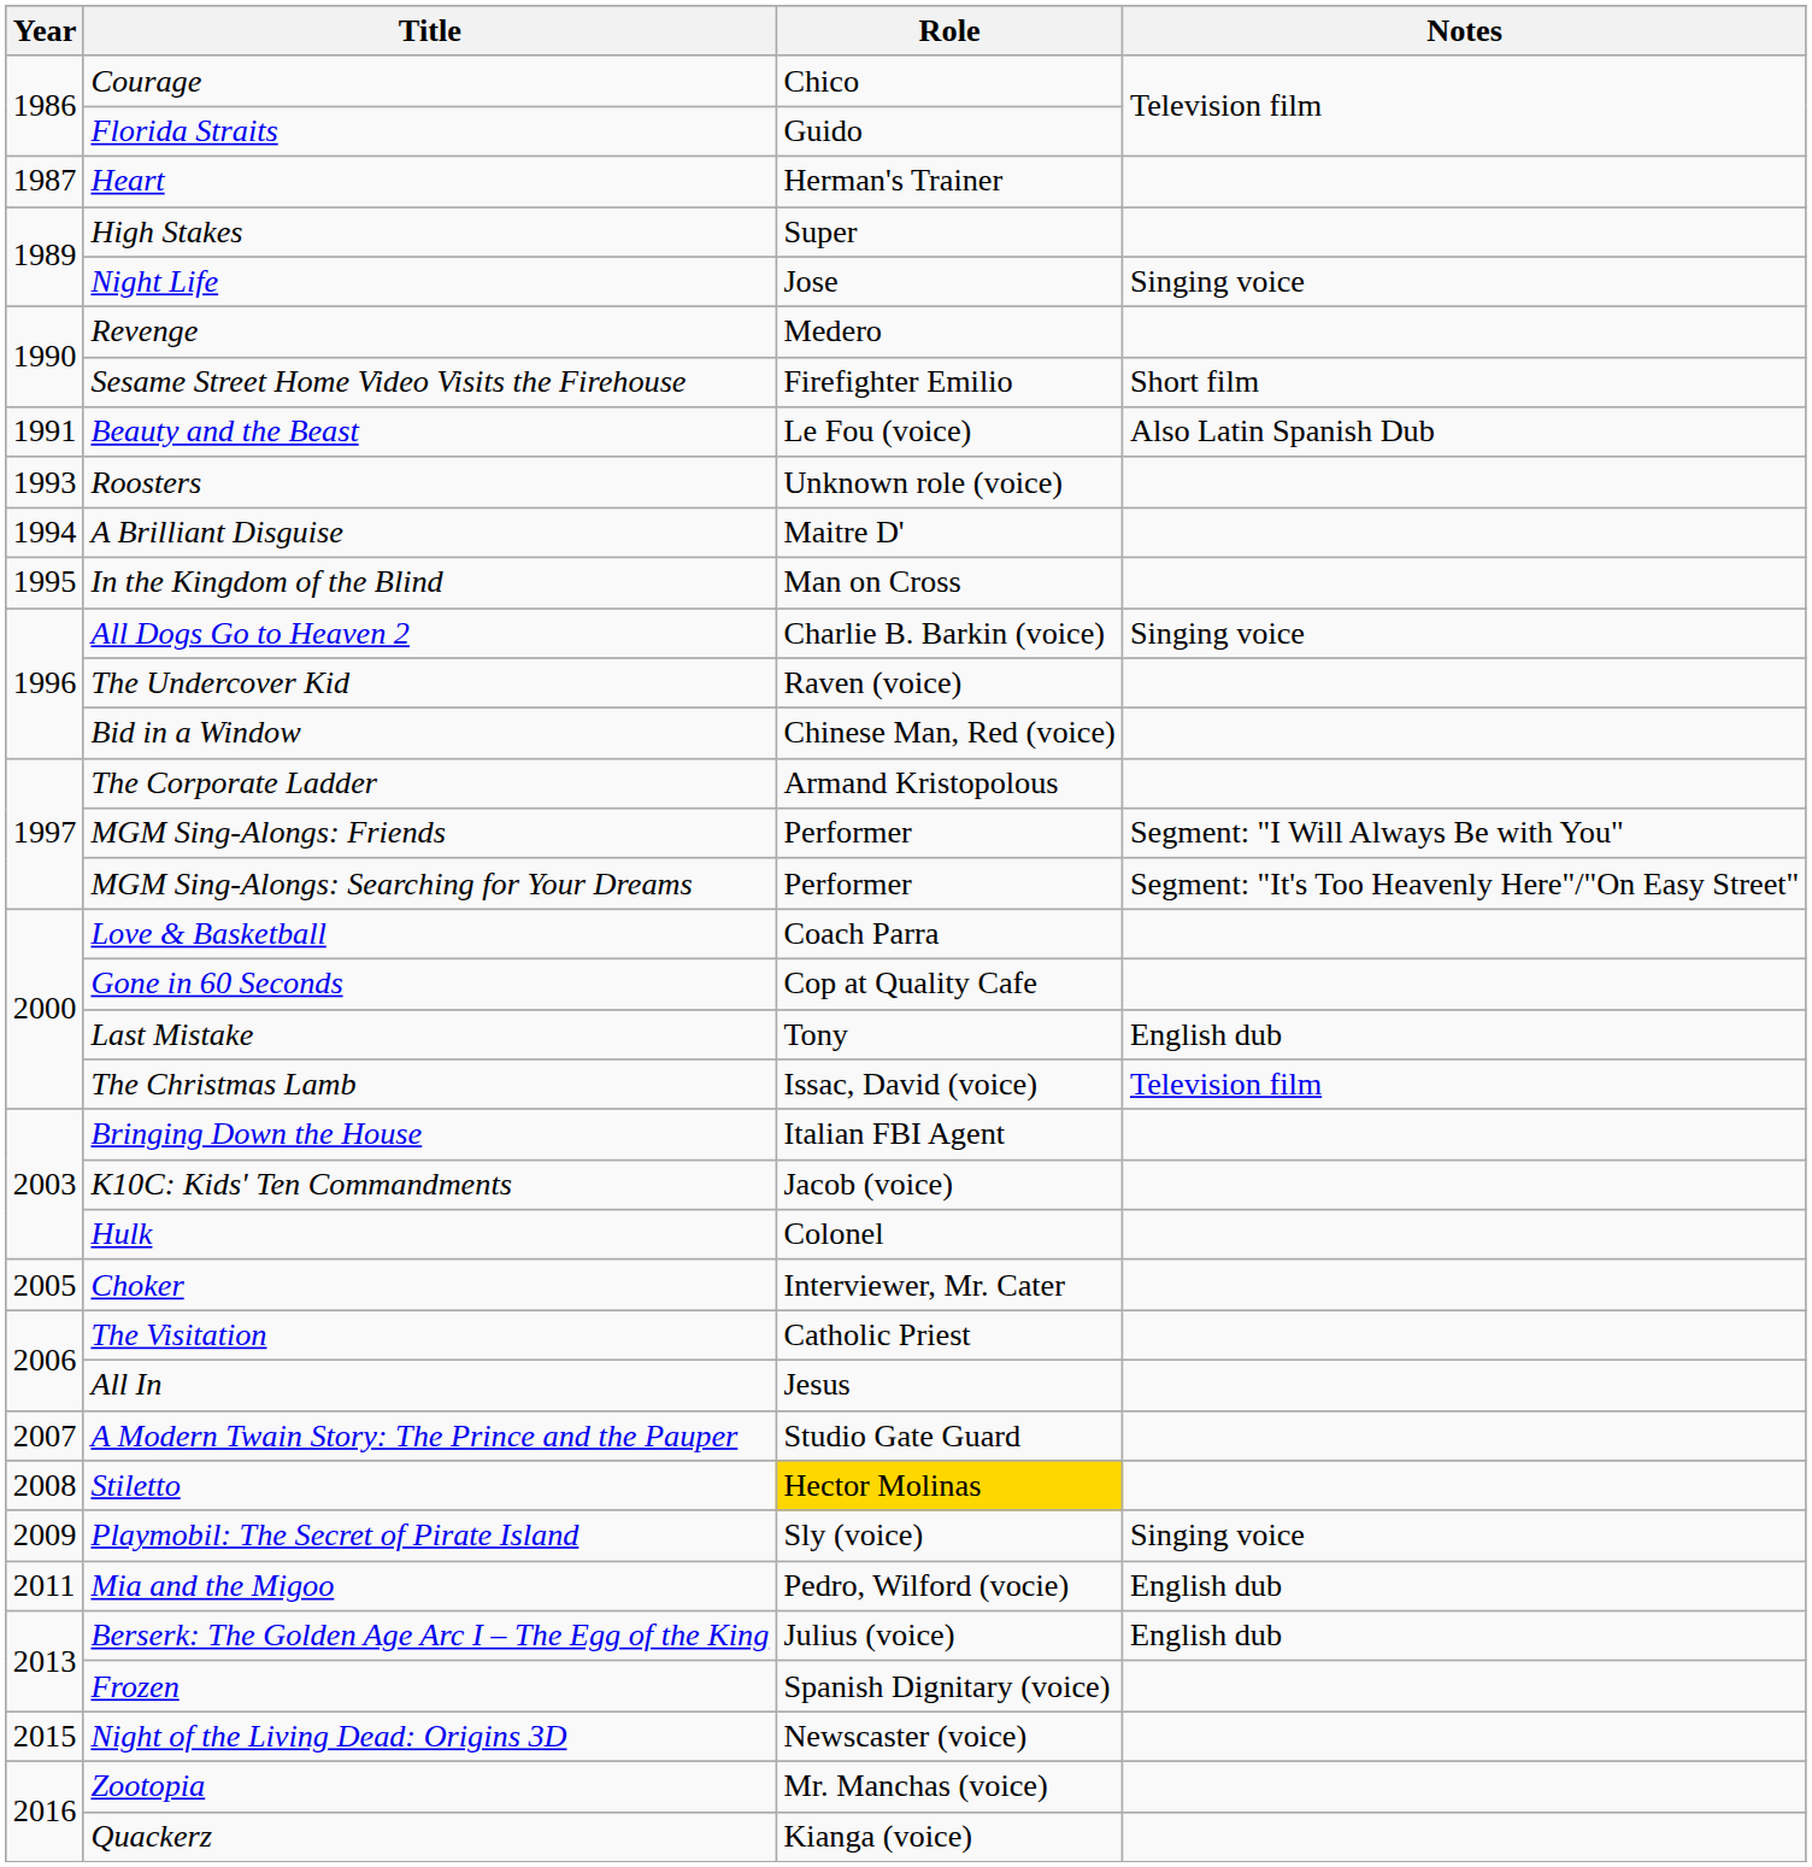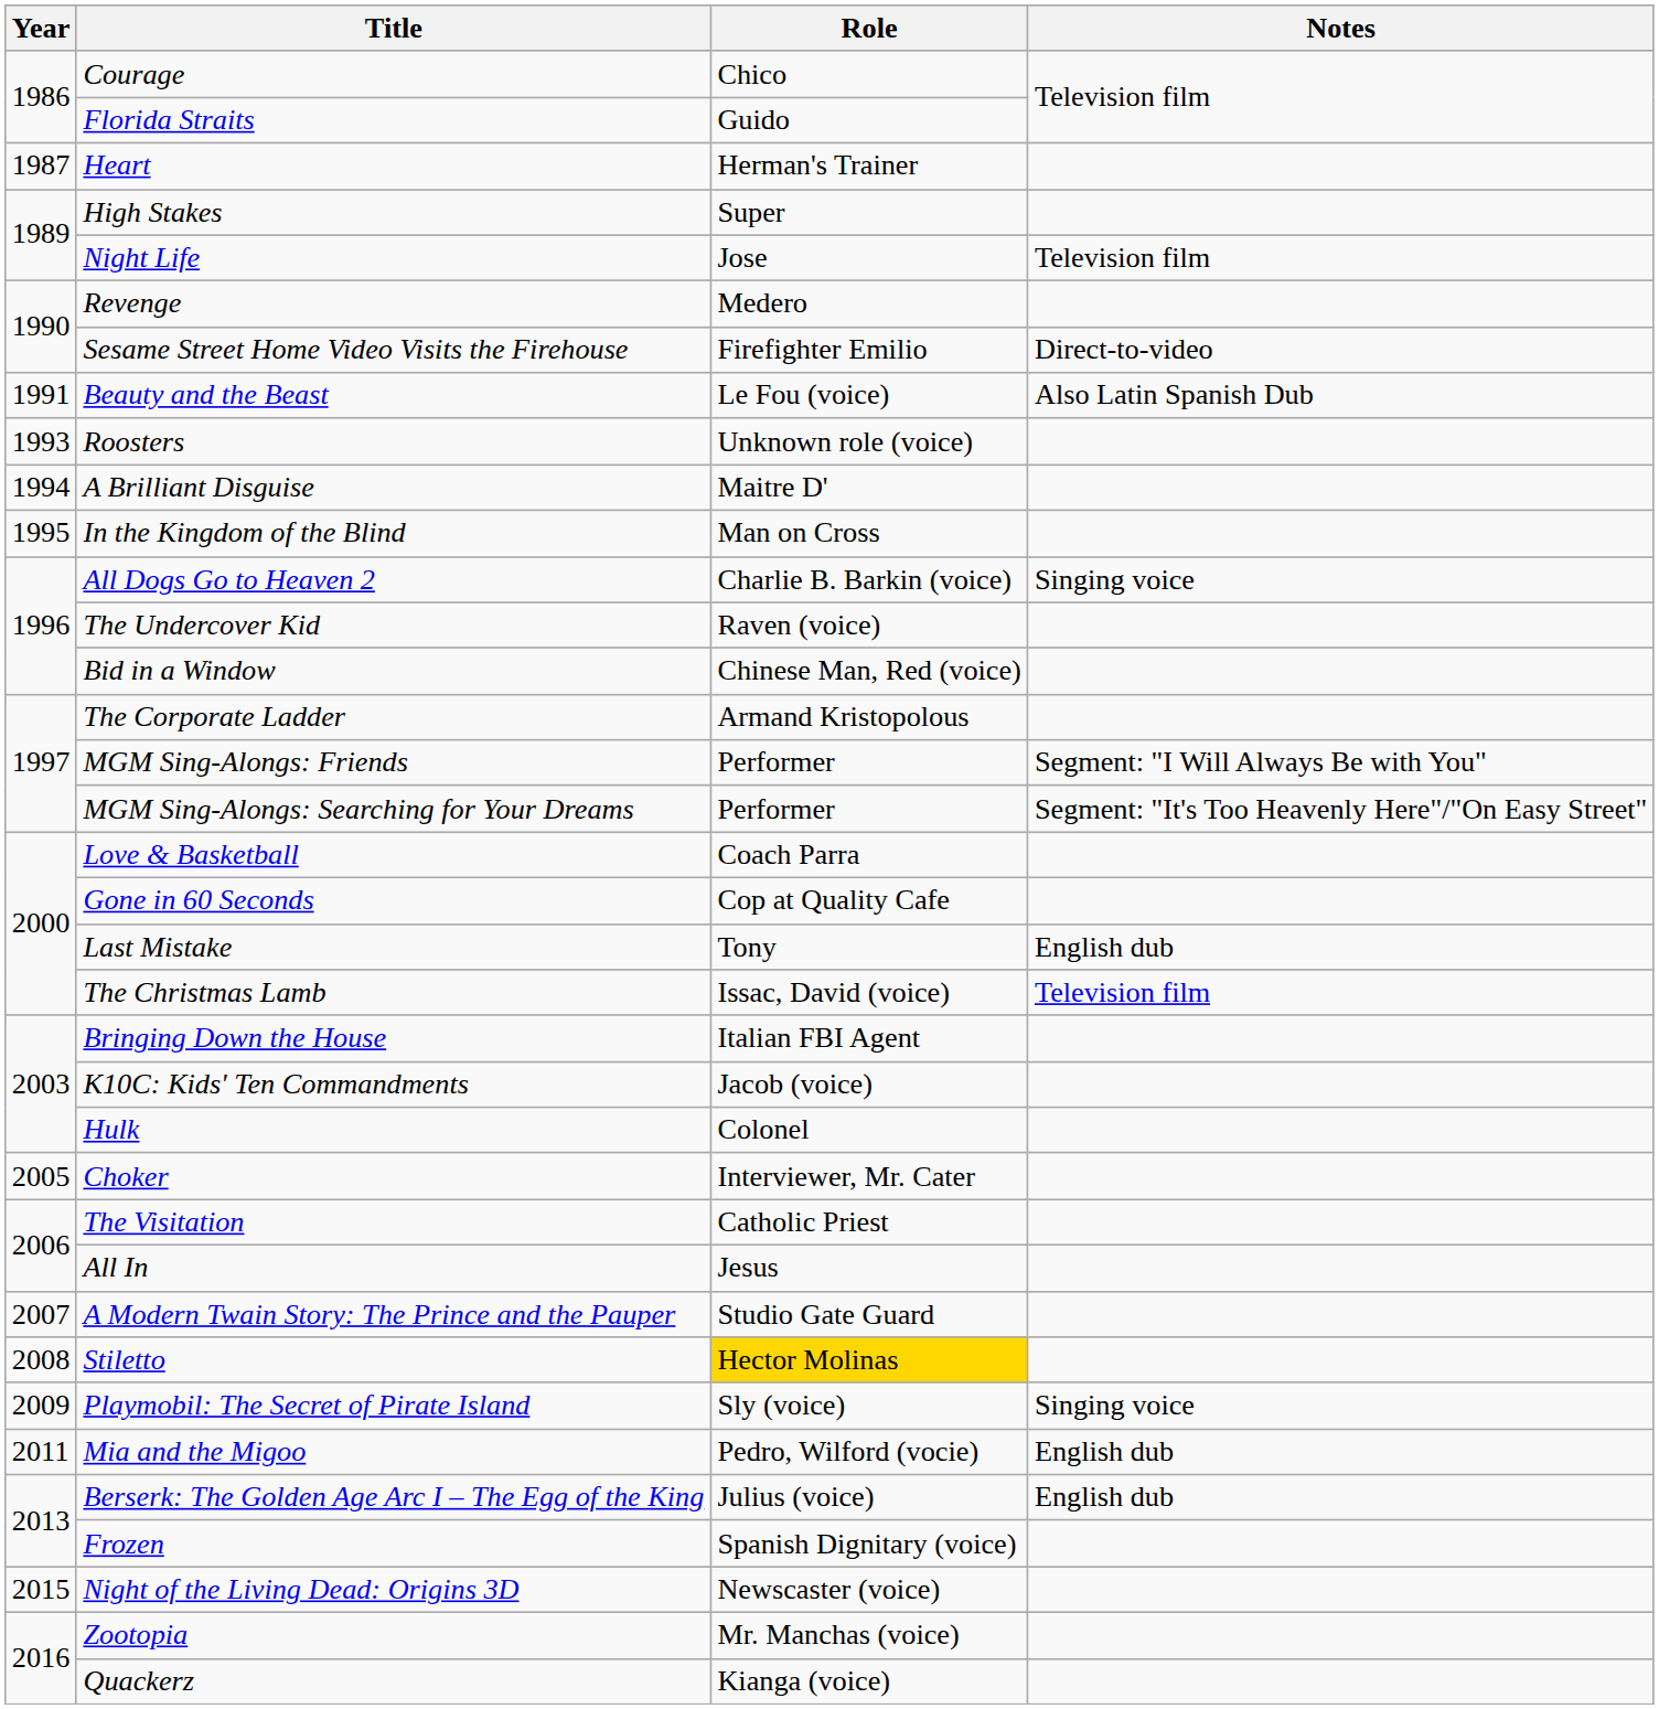 <table class="wikitable sortable">
 <tr>
 <th>Year</th>
 <th>Title</th>
 <th>Role</th>
 <th>Notes</th>
 </tr>
 <tr>
 <td rowspan="2">1986</td>
 <td><em>Courage</em></td>
 <td>Chico</td>
 <td rowspan="2">Television film</td>
 </tr>
 <tr>
 <td><em><a href='#'>Florida Straits</a></em></td>
 <td>Guido</td>
 </tr>
 <tr>
 <td>1987</td>
 <td><em><a href='#'>Heart</a></em></td>
 <td>Herman's Trainer</td>
 <td></td>
 </tr>
 <tr>
 <td rowspan="2">1989</td>
 <td><em>High Stakes</em></td>
 <td>Super</td>
 <td></td>
 </tr>
 <tr>
 <td><em><a href='#'>Night Life</a></em></td>
 <td>Jose</td>
-<td>Singing voice</td>
+<td>Television film</td>
 </tr>
 <tr>
 <td rowspan="2">1990</td>
 <td><em>Revenge</em></td>
 <td>Medero</td>
 <td></td>
 </tr>
 <tr>
 <td><em>Sesame Street Home Video Visits the Firehouse</em></td>
 <td>Firefighter Emilio</td>
-<td>Short film</td>
+<td>Direct-to-video</td>
 </tr>
 <tr>
 <td>1991</td>
 <td><em><a href='#'>Beauty and the Beast</a></em></td>
 <td>Le Fou (voice)</td>
 <td>Also Latin Spanish Dub</td>
 </tr>
 <tr>
 <td>1993</td>
 <td><em>Roosters</em></td>
 <td>Unknown role (voice)</td>
 <td></td>
 </tr>
 <tr>
 <td>1994</td>
 <td><em>A Brilliant Disguise</em></td>
 <td>Maitre D'</td>
 <td></td>
 </tr>
 <tr>
 <td>1995</td>
 <td><em>In the Kingdom of the Blind</em></td>
 <td>Man on Cross</td>
 <td></td>
 </tr>
 <tr>
 <td rowspan="3">1996</td>
 <td><em><a href='#'>All Dogs Go to Heaven 2</a></em></td>
 <td>Charlie B. Barkin (voice)</td>
 <td>Singing voice</td>
 </tr>
 <tr>
 <td><em>The Undercover Kid</em></td>
 <td>Raven (voice)</td>
 <td></td>
 </tr>
 <tr>
 <td><em>Bid in a Window</em></td>
 <td>Chinese Man, Red (voice)</td>
 <td></td>
 </tr>
 <tr>
 <td rowspan="3">1997</td>
 <td><em>The Corporate Ladder</em></td>
 <td>Armand Kristopolous</td>
 <td></td>
 </tr>
 <tr>
 <td><em>MGM Sing-Alongs: Friends</em></td>
 <td>Performer</td>
 <td>Segment: "I Will Always Be with You"</td>
 </tr>
 <tr>
 <td><em>MGM Sing-Alongs: Searching for Your Dreams</em></td>
 <td>Performer</td>
 <td>Segment: "It's Too Heavenly Here"/"On Easy Street"</td>
 </tr>
 <tr>
 <td rowspan="4">2000</td>
 <td><em><a href='#'>Love & Basketball</a></em></td>
 <td>Coach Parra</td>
 <td></td>
 </tr>
 <tr>
 <td><em><a href='#'>Gone in 60 Seconds</a></em></td>
 <td>Cop at Quality Cafe</td>
 <td></td>
 </tr>
 <tr>
 <td><em>Last Mistake</em></td>
 <td>Tony</td>
 <td>English dub</td>
 </tr>
 <tr>
 <td><em>The Christmas Lamb</em></td>
 <td>Issac, David (voice)</td>
 <td><a href='#'>Television film</a></td>
 </tr>
 <tr>
 <td rowspan="3">2003</td>
 <td><em><a href='#'>Bringing Down the House</a></em></td>
 <td>Italian FBI Agent</td>
 <td></td>
 </tr>
 <tr>
 <td><em>K10C: Kids' Ten Commandments</em></td>
 <td>Jacob (voice)</td>
 <td></td>
 </tr>
 <tr>
 <td><em><a href='#'>Hulk</a></em></td>
 <td>Colonel</td>
 <td></td>
 </tr>
 <tr>
 <td>2005</td>
 <td><em><a href='#'>Choker</a></em></td>
 <td>Interviewer, Mr. Cater</td>
 <td></td>
 </tr>
 <tr>
 <td rowspan="2">2006</td>
 <td><em><a href='#'>The Visitation</a></em></td>
 <td>Catholic Priest</td>
 <td></td>
 </tr>
 <tr>
 <td><em>All In</em></td>
 <td>Jesus</td>
 <td></td>
 </tr>
 <tr>
 <td>2007</td>
 <td><em><a href='#'>A Modern Twain Story: The Prince and the Pauper</a></em></td>
 <td>Studio Gate Guard</td>
 <td></td>
 </tr>
 <tr>
 <td>2008</td>
 <td><em><a href='#'>Stiletto</a></em></td>
 <td style="background: gold;">Hector Molinas</td>
 <td></td>
 </tr>
 <tr>
 <td>2009</td>
 <td><em><a href='#'>Playmobil: The Secret of Pirate Island</a></em></td>
 <td>Sly (voice)</td>
 <td>Singing voice</td>
 </tr>
 <tr>
 <td>2011</td>
 <td><em><a href='#'>Mia and the Migoo</a></em></td>
 <td>Pedro, Wilford (vocie)</td>
 <td>English dub</td>
 </tr>
 <tr>
 <td rowspan="2">2013</td>
 <td><em><a href='#'>Berserk: The Golden Age Arc I – The Egg of the King</a></em></td>
 <td>Julius (voice)</td>
 <td>English dub</td>
 </tr>
 <tr>
 <td><em><a href='#'>Frozen</a></em></td>
 <td>Spanish Dignitary (voice)</td>
 <td></td>
 </tr>
 <tr>
 <td>2015</td>
 <td><em><a href='#'>Night of the Living Dead: Origins 3D</a></em></td>
 <td>Newscaster (voice)</td>
 <td></td>
 </tr>
 <tr>
 <td rowspan="2">2016</td>
 <td><em><a href='#'>Zootopia</a></em></td>
 <td>Mr. Manchas (voice)</td>
 <td></td>
 </tr>
 <tr>
 <td><em>Quackerz</em></td>
 <td>Kianga (voice)</td>
 <td></td>
 </tr>
 <tr>
 </tr>
 </table>
